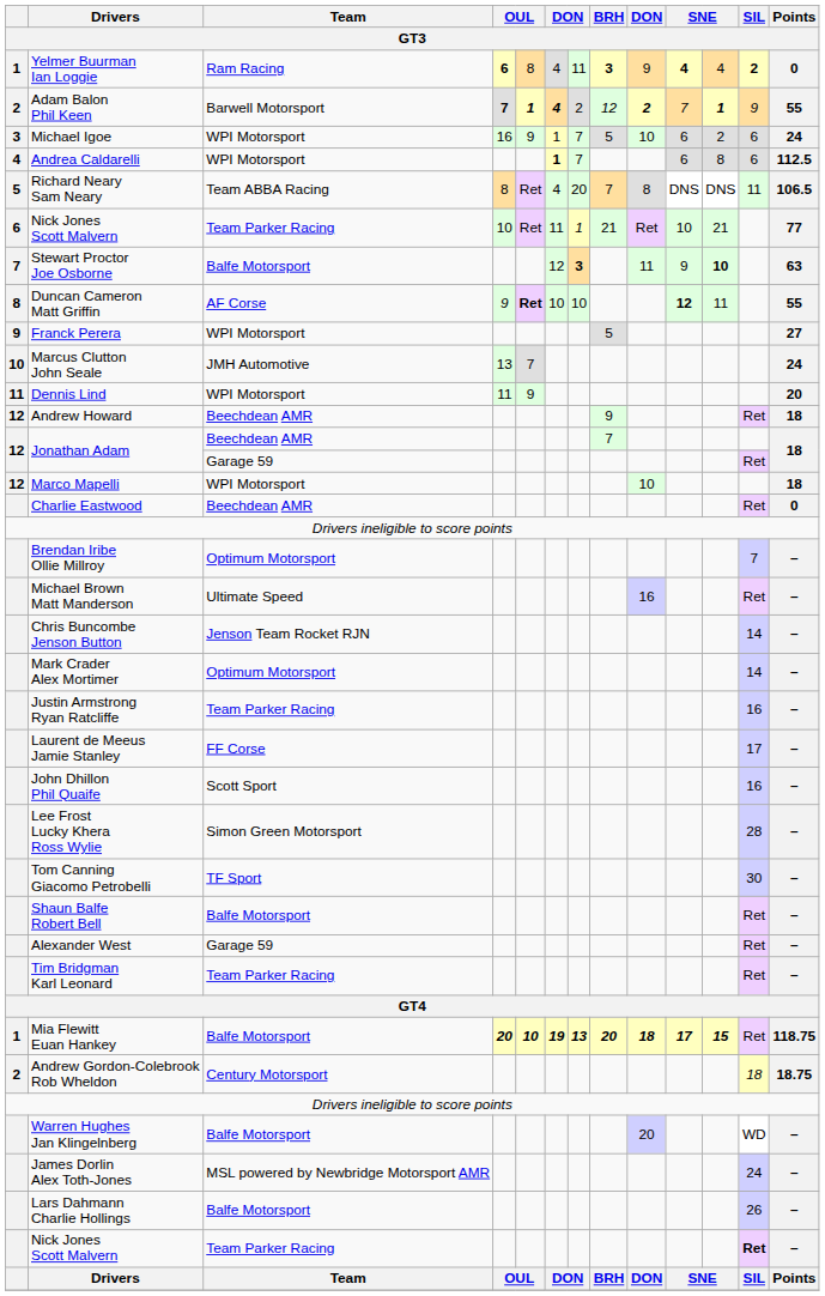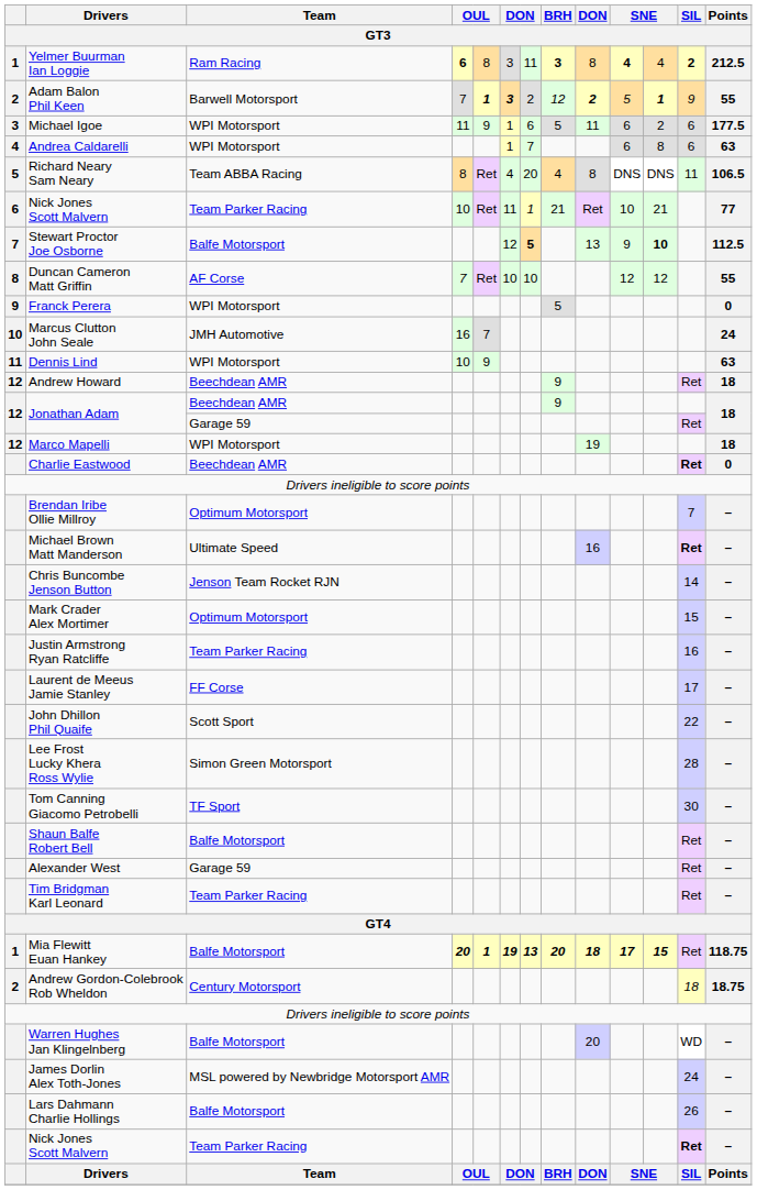 <table class="wikitable" style="font-size:85%; text-align:center;">
 <tr>
 <th></th>
 <th>Drivers</th>
 <th>Team</th>
 <th colspan=2><a href='#'>OUL</a></th>
 <th colspan=2><a href='#'>DON</a></th>
 <th><a href='#'>BRH</a></th>
 <th><a href='#'>DON</a></th>
 <th colspan=2><a href='#'>SNE</a></th>
 <th><a href='#'>SIL</a></th>
 <th>Points</th>
 </tr>
 <tr>
 <th colspan=13>GT3</th>
 </tr>
 <tr>
 <th>1</th>
 <td align=left> <a href='#'>Yelmer Buurman</a><br> <a href='#'>Ian Loggie</a></td>
 <td align=left> <a href='#'>Ram Racing</a></td>
 <td style="background:#ffffbf;"><strong>6</strong></td>
 <td style="background:#ffdf9f;">8</td>
-<td style="background:#dfdfdf;">4</td>
+<td style="background:#dfdfdf;">3</td>
 <td style="background:#dfffdf;">11</td>
 <td style="background:#ffffbf;"><strong>3</strong></td>
-<td style="background:#ffdf9f;">9</td>
+<td style="background:#ffdf9f;">8</td>
 <td style="background:#ffffbf;"><strong>4</strong></td>
 <td style="background:#ffdf9f;">4</td>
 <td style="background:#ffffbf;"><strong>2</strong></td>
-<th>0</th>
+<th>212.5</th>
 </tr>
 <tr>
 <th>2</th>
 <td align=left> Adam Balon<br> <a href='#'>Phil Keen</a></td>
 <td align=left> Barwell Motorsport</td>
-<td style="background:#dfdfdf;"><strong>7</strong></td>
+<td style="background:#dfdfdf;">7</td>
 <td style="background:#ffffbf;"><strong><em>1</em></strong></td>
-<td style="background:#ffdf9f;"><strong><em>4</em></strong></td>
+<td style="background:#ffdf9f;"><strong><em>3</em></strong></td>
 <td style="background:#dfdfdf;">2</td>
 <td style="background:#dfffdf;"><em>12</em></td>
 <td style="background:#ffffbf;"><strong><em>2</em></strong></td>
-<td style="background:#ffdf9f;"><em>7</em></td>
+<td style="background:#ffdf9f;"><em>5</em></td>
 <td style="background:#ffffbf;"><strong><em>1</em></strong></td>
 <td style="background:#ffdf9f;"><em>9</em></td>
 <th>55</th>
 </tr>
 <tr>
 <th>3</th>
 <td align=left> Michael Igoe</td>
 <td align=left> WPI Motorsport</td>
-<td style="background:#dfffdf;">16</td>
+<td style="background:#dfffdf;">11</td>
 <td style="background:#dfffdf;">9</td>
 <td style="background:#ffffbf;">1</td>
-<td style="background:#dfffdf;">7</td>
+<td style="background:#dfffdf;">6</td>
 <td style="background:#dfdfdf;">5</td>
-<td style="background:#dfffdf;">10</td>
+<td style="background:#dfffdf;">11</td>
 <td style="background:#dfdfdf;">6</td>
 <td style="background:#dfdfdf;">2</td>
 <td style="background:#dfdfdf;">6</td>
-<th>24</th>
+<th>177.5</th>
 </tr>
 <tr>
 <th>4</th>
 <td align=left> <a href='#'>Andrea Caldarelli</a></td>
 <td align=left> WPI Motorsport</td>
 <td></td>
 <td></td>
-<td style="background:#ffffbf;"><strong>1</strong></td>
+<td style="background:#ffffbf;">1</td>
 <td style="background:#dfffdf;">7</td>
 <td></td>
 <td></td>
 <td style="background:#dfdfdf;">6</td>
 <td style="background:#dfdfdf;">8</td>
 <td style="background:#dfdfdf;">6</td>
-<th>112.5</th>
+<th>63</th>
 </tr>
 <tr>
 <th>5</th>
 <td align=left> Richard Neary<br> Sam Neary</td>
 <td align=left> Team ABBA Racing</td>
 <td style="background:#ffdf9f;">8</td>
 <td style="background:#efcfff;">Ret</td>
 <td style="background:#dfffdf;">4</td>
 <td style="background:#dfffdf;">20</td>
-<td style="background:#ffdf9f;">7</td>
+<td style="background:#ffdf9f;">4</td>
 <td style="background:#dfdfdf;">8</td>
 <td style="background:#ffffff;">DNS</td>
 <td style="background:#ffffff;">DNS</td>
 <td style="background:#dfffdf;">11</td>
 <th>106.5</th>
 </tr>
 <tr>
 <th>6</th>
 <td align=left> Nick Jones<br> <a href='#'>Scott Malvern</a></td>
 <td align=left> <a href='#'>Team Parker Racing</a></td>
 <td style="background:#dfffdf;">10</td>
 <td style="background:#efcfff;">Ret</td>
 <td style="background:#dfffdf;">11</td>
 <td style="background:#ffffbf;"><em>1</em></td>
 <td style="background:#dfffdf;">21</td>
 <td style="background:#efcfff;">Ret</td>
 <td style="background:#dfffdf;">10</td>
 <td style="background:#dfffdf;">21</td>
 <td></td>
 <th>77</th>
 </tr>
 <tr>
 <th>7</th>
 <td align=left> Stewart Proctor<br> <a href='#'>Joe Osborne</a></td>
 <td align=left> <a href='#'>Balfe Motorsport</a></td>
 <td></td>
 <td></td>
 <td style="background:#dfffdf;">12</td>
-<td style="background:#ffdf9f;"><strong>3</strong></td>
+<td style="background:#ffdf9f;"><strong>5</strong></td>
 <td></td>
-<td style="background:#dfffdf;">11</td>
+<td style="background:#dfffdf;">13</td>
 <td style="background:#dfffdf;">9</td>
 <td style="background:#dfffdf;"><strong>10</strong></td>
 <td></td>
-<th>63</th>
+<th>112.5</th>
 </tr>
 <tr>
 <th>8</th>
 <td align=left> Duncan Cameron<br> Matt Griffin</td>
 <td align=left> <a href='#'>AF Corse</a></td>
-<td style="background:#dfffdf;"><em>9</em></td>
-<td style="background:#efcfff;"><strong>Ret</strong></td>
+<td style="background:#dfffdf;"><em>7</em></td>
+<td style="background:#efcfff;">Ret</td>
 <td style="background:#dfffdf;">10</td>
 <td style="background:#dfffdf;">10</td>
 <td></td>
 <td></td>
-<td style="background:#dfffdf;"><strong>12</strong></td>
-<td style="background:#dfffdf;">11</td>
+<td style="background:#dfffdf;">12</td>
+<td style="background:#dfffdf;">12</td>
 <td></td>
 <th>55</th>
 </tr>
 <tr>
 <th>9</th>
 <td align=left> <a href='#'>Franck Perera</a></td>
 <td align=left> WPI Motorsport</td>
 <td></td>
 <td></td>
 <td></td>
 <td></td>
 <td style="background:#dfdfdf;">5</td>
 <td></td>
 <td></td>
 <td></td>
 <td></td>
-<th>27</th>
+<th>0</th>
 </tr>
 <tr>
 <th>10</th>
 <td align=left> Marcus Clutton<br> John Seale</td>
 <td align=left> JMH Automotive</td>
-<td style="background:#dfffdf;">13</td>
+<td style="background:#dfffdf;">16</td>
 <td style="background:#dfdfdf;">7</td>
 <td></td>
 <td></td>
 <td></td>
 <td></td>
 <td></td>
 <td></td>
 <td></td>
 <th>24</th>
 </tr>
 <tr>
 <th>11</th>
 <td align=left> <a href='#'>Dennis Lind</a></td>
 <td align=left> WPI Motorsport</td>
-<td style="background:#dfffdf;">11</td>
+<td style="background:#dfffdf;">10</td>
 <td style="background:#dfffdf;">9</td>
 <td></td>
 <td></td>
 <td></td>
 <td></td>
 <td></td>
 <td></td>
 <td></td>
-<th>20</th>
+<th>63</th>
 </tr>
 <tr>
 <th>12</th>
 <td align=left> Andrew Howard</td>
 <td align=left> <a href='#'>Beechdean</a> <a href='#'>AMR</a></td>
 <td></td>
 <td></td>
 <td></td>
 <td></td>
 <td style="background:#dfffdf;">9</td>
 <td></td>
 <td></td>
 <td></td>
 <td style="background:#efcfff;">Ret</td>
 <th>18</th>
 </tr>
 <tr>
 <th rowspan=2>12</th>
 <td rowspan=2 align=left> <a href='#'>Jonathan Adam</a></td>
 <td align=left> <a href='#'>Beechdean</a> <a href='#'>AMR</a></td>
 <td></td>
 <td></td>
 <td></td>
 <td></td>
-<td style="background:#dfffdf;">7</td>
+<td style="background:#dfffdf;">9</td>
 <td></td>
 <td></td>
 <td></td>
 <td></td>
 <th rowspan=2>18</th>
 </tr>
 <tr>
 <td align=left> Garage 59</td>
 <td></td>
 <td></td>
 <td></td>
 <td></td>
 <td></td>
 <td></td>
 <td></td>
 <td></td>
 <td style="background:#efcfff;">Ret</td>
 </tr>
 <tr>
 <th>12</th>
 <td align=left> <a href='#'>Marco Mapelli</a></td>
 <td align=left> WPI Motorsport</td>
 <td></td>
 <td></td>
 <td></td>
 <td></td>
 <td></td>
-<td style="background:#dfffdf;">10</td>
+<td style="background:#dfffdf;">19</td>
 <td></td>
 <td></td>
 <td></td>
 <th>18</th>
 </tr>
 <tr>
 <th></th>
 <td align=left> <a href='#'>Charlie Eastwood</a></td>
 <td align=left> <a href='#'>Beechdean</a> <a href='#'>AMR</a></td>
 <td></td>
 <td></td>
 <td></td>
 <td></td>
 <td></td>
 <td></td>
 <td></td>
 <td></td>
-<td style="background:#efcfff;">Ret</td>
+<td style="background:#efcfff;"><strong>Ret</strong></td>
 <th>0</th>
 </tr>
 <tr>
 <td colspan=13><em>Drivers ineligible to score points</em></td>
 </tr>
 <tr>
 <th></th>
 <td align=left> <a href='#'>Brendan Iribe</a><br> Ollie Millroy</td>
 <td align=left> <a href='#'>Optimum Motorsport</a></td>
 <td></td>
 <td></td>
 <td></td>
 <td></td>
 <td></td>
 <td></td>
 <td></td>
 <td></td>
 <td style="background:#cfcfff;">7</td>
 <th>–</th>
 </tr>
 <tr>
 <th></th>
 <td align=left> Michael Brown<br> Matt Manderson</td>
 <td align=left> Ultimate Speed</td>
 <td></td>
 <td></td>
 <td></td>
 <td></td>
 <td></td>
 <td style="background:#cfcfff;">16</td>
 <td></td>
 <td></td>
-<td style="background:#efcfff;">Ret</td>
+<td style="background:#efcfff;"><strong>Ret</strong></td>
 <th>–</th>
 </tr>
 <tr>
 <th></th>
 <td align=left> Chris Buncombe<br> <a href='#'>Jenson Button</a></td>
 <td align=left> <a href='#'>Jenson</a> Team Rocket RJN</td>
 <td></td>
 <td></td>
 <td></td>
 <td></td>
 <td></td>
 <td></td>
 <td></td>
 <td></td>
 <td style="background:#cfcfff;">14</td>
 <th>–</th>
 </tr>
 <tr>
 <th></th>
 <td align=left> Mark Crader<br> Alex Mortimer</td>
 <td align=left> <a href='#'>Optimum Motorsport</a></td>
 <td></td>
 <td></td>
 <td></td>
 <td></td>
 <td></td>
 <td></td>
 <td></td>
 <td></td>
-<td style="background:#cfcfff;">14</td>
+<td style="background:#cfcfff;">15</td>
 <th>–</th>
 </tr>
 <tr>
 <th></th>
 <td align=left> Justin Armstrong<br> Ryan Ratcliffe</td>
 <td align=left> <a href='#'>Team Parker Racing</a></td>
 <td></td>
 <td></td>
 <td></td>
 <td></td>
 <td></td>
 <td></td>
 <td></td>
 <td></td>
 <td style="background:#cfcfff;">16</td>
 <th>–</th>
 </tr>
 <tr>
 <th></th>
 <td align=left> Laurent de Meeus<br> Jamie Stanley</td>
 <td align=left> <a href='#'>FF Corse</a></td>
 <td></td>
 <td></td>
 <td></td>
 <td></td>
 <td></td>
 <td></td>
 <td></td>
 <td></td>
 <td style="background:#cfcfff;">17</td>
 <th>–</th>
 </tr>
 <tr>
 <th></th>
 <td align=left> John Dhillon<br> <a href='#'>Phil Quaife</a></td>
 <td align=left> Scott Sport</td>
 <td></td>
 <td></td>
 <td></td>
 <td></td>
 <td></td>
 <td></td>
 <td></td>
 <td></td>
-<td style="background:#cfcfff;">16</td>
+<td style="background:#cfcfff;">22</td>
 <th>–</th>
 </tr>
 <tr>
 <th></th>
 <td align=left> Lee Frost<br> Lucky Khera<br> <a href='#'>Ross Wylie</a></td>
 <td align=left> Simon Green Motorsport</td>
 <td></td>
 <td></td>
 <td></td>
 <td></td>
 <td></td>
 <td></td>
 <td></td>
 <td></td>
 <td style="background:#cfcfff;">28</td>
 <th>–</th>
 </tr>
 <tr>
 <th></th>
 <td align=left> Tom Canning<br> Giacomo Petrobelli</td>
 <td align=left> <a href='#'>TF Sport</a></td>
 <td></td>
 <td></td>
 <td></td>
 <td></td>
 <td></td>
 <td></td>
 <td></td>
 <td></td>
 <td style="background:#cfcfff;">30</td>
 <th>–</th>
 </tr>
 <tr>
 <th></th>
 <td align=left> <a href='#'>Shaun Balfe</a><br> <a href='#'>Robert Bell</a></td>
 <td align=left> <a href='#'>Balfe Motorsport</a></td>
 <td></td>
 <td></td>
 <td></td>
 <td></td>
 <td></td>
 <td></td>
 <td></td>
 <td></td>
 <td style="background:#efcfff;">Ret</td>
 <th>–</th>
 </tr>
 <tr>
 <th></th>
 <td align=left> Alexander West</td>
 <td align=left> Garage 59</td>
 <td></td>
 <td></td>
 <td></td>
 <td></td>
 <td></td>
 <td></td>
 <td></td>
 <td></td>
 <td style="background:#efcfff;">Ret</td>
 <th>–</th>
 </tr>
 <tr>
 <th></th>
 <td align=left> <a href='#'>Tim Bridgman</a><br> Karl Leonard</td>
 <td align=left> <a href='#'>Team Parker Racing</a></td>
 <td></td>
 <td></td>
 <td></td>
 <td></td>
 <td></td>
 <td></td>
 <td></td>
 <td></td>
 <td style="background:#efcfff;">Ret</td>
 <th>–</th>
 </tr>
 <tr>
 <th colspan=13>GT4</th>
 </tr>
 <tr>
 <th>1</th>
 <td align=left> Mia Flewitt<br> Euan Hankey</td>
 <td align=left> <a href='#'>Balfe Motorsport</a></td>
 <td style="background:#ffffbf;"><strong><em>20</em></strong></td>
-<td style="background:#ffffbf;"><strong><em>10</em></strong></td>
+<td style="background:#ffffbf;"><strong><em>1</em></strong></td>
 <td style="background:#ffffbf;"><strong><em>19</em></strong></td>
 <td style="background:#ffffbf;"><strong><em>13</em></strong></td>
 <td style="background:#ffffbf;"><strong><em>20</em></strong></td>
 <td style="background:#ffffbf;"><strong><em>18</em></strong></td>
 <td style="background:#ffffbf;"><strong><em>17</em></strong></td>
 <td style="background:#ffffbf;"><strong><em>15</em></strong></td>
 <td style="background:#efcfff;">Ret</td>
 <th>118.75</th>
 </tr>
 <tr>
 <th>2</th>
 <td align=left> Andrew Gordon-Colebrook<br> Rob Wheldon</td>
 <td align=left> <a href='#'>Century Motorsport</a></td>
 <td></td>
 <td></td>
 <td></td>
 <td></td>
 <td></td>
 <td></td>
 <td></td>
 <td></td>
 <td style="background:#ffffbf;"><em>18</em></td>
 <th>18.75</th>
 </tr>
 <tr>
 <td colspan=13><em>Drivers ineligible to score points</em></td>
 </tr>
 <tr>
 <th></th>
 <td align=left> <a href='#'>Warren Hughes</a><br> Jan Klingelnberg</td>
 <td align=left> <a href='#'>Balfe Motorsport</a></td>
 <td></td>
 <td></td>
 <td></td>
 <td></td>
 <td></td>
 <td style="background:#cfcfff;">20</td>
 <td></td>
 <td></td>
 <td style="background:#ffffff;">WD</td>
 <th>–</th>
 </tr>
 <tr>
 <th></th>
 <td align=left> James Dorlin<br> Alex Toth-Jones</td>
 <td align=left> MSL powered by Newbridge Motorsport <a href='#'>AMR</a></td>
 <td></td>
 <td></td>
 <td></td>
 <td></td>
 <td></td>
 <td></td>
 <td></td>
 <td></td>
 <td style="background:#cfcfff;">24</td>
 <th>–</th>
 </tr>
 <tr>
 <th></th>
 <td align=left> Lars Dahmann<br> Charlie Hollings</td>
 <td align=left> <a href='#'>Balfe Motorsport</a></td>
 <td></td>
 <td></td>
 <td></td>
 <td></td>
 <td></td>
 <td></td>
 <td></td>
 <td></td>
 <td style="background:#cfcfff;">26</td>
 <th>–</th>
 </tr>
 <tr>
 <th></th>
 <td align=left> Nick Jones<br> <a href='#'>Scott Malvern</a></td>
 <td align=left> <a href='#'>Team Parker Racing</a></td>
 <td></td>
 <td></td>
 <td></td>
 <td></td>
 <td></td>
 <td></td>
 <td></td>
 <td></td>
 <td style="background:#efcfff;"><strong>Ret</strong></td>
 <th>–</th>
 </tr>
 <tr>
 <th></th>
 <th>Drivers</th>
 <th>Team</th>
 <th colspan=2><a href='#'>OUL</a></th>
 <th colspan=2><a href='#'>DON</a></th>
 <th><a href='#'>BRH</a></th>
 <th><a href='#'>DON</a></th>
 <th colspan=2><a href='#'>SNE</a></th>
 <th><a href='#'>SIL</a></th>
 <th>Points</th>
 </tr>
 <tr>
 </tr>
 </table>
